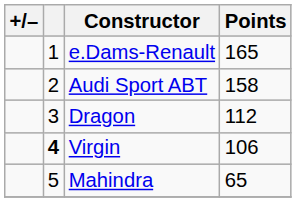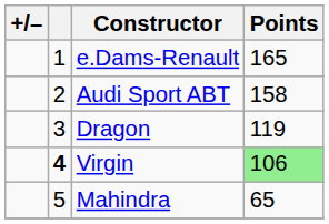 <table class="wikitable" style="font-size: 85%;">
 <tr>
 <th scope="row">+/–</th>
 <th scope="row"></th>
 <th scope="row">Constructor</th>
 <th scope="row">Points</th>
 </tr>
 <tr>
 <td align="left"></td>
 <td align="center">1</td>
 <td> <a href='#'>e.Dams-Renault</a></td>
 <td align="left">165</td>
 </tr>
 <tr>
 <td align="left"></td>
 <td align="center">2</td>
 <td> <a href='#'>Audi Sport ABT</a></td>
 <td align="left">158</td>
 </tr>
 <tr>
 <td align="left"></td>
 <td align="center">3</td>
 <td> <a href='#'>Dragon</a></td>
-<td align="left">112</td>
+<td align="left">119</td>
 </tr>
 <tr>
 <td align="left"></td>
 <td align="center"><strong>4</strong></td>
 <td> <a href='#'>Virgin</a></td>
-<td align="left">106</td>
+<td align="left" style="background: lightgreen;">106</td>
 </tr>
 <tr>
 <td align="left"></td>
 <td align="center">5</td>
 <td> <a href='#'>Mahindra</a></td>
 <td>65</td>
 </tr>
 <tr>
 </tr>
 </table>
